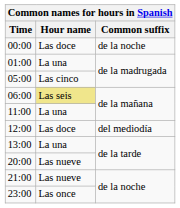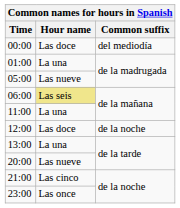 <table class="wikitable mw-collapsible autocollapse" style="float:right; margin-left:1em">
 <tr>
 <th colspan=3>Common names for hours in <a href='#'>Spanish</a></th>
 </tr>
 <tr>
 <th>Time</th>
 <th>Hour name</th>
 <th>Common suffix</th>
 </tr>
 <tr>
 <td>00:00</td>
 <td>Las doce</td>
-<td>de la noche</td>
+<td>del mediodía</td>
 </tr>
 <tr>
 <td>01:00</td>
 <td>La una</td>
 <td rowspan=2>de la madrugada</td>
 </tr>
 <tr>
 <td>05:00</td>
-<td>Las cinco</td>
+<td>Las nueve</td>
 </tr>
 <tr>
 <td>06:00</td>
 <td style="background: khaki;">Las seis</td>
 <td rowspan=2>de la mañana</td>
 </tr>
 <tr>
 <td>11:00</td>
 <td>La una</td>
 </tr>
 <tr>
 <td>12:00</td>
 <td>Las doce</td>
-<td>del mediodía</td>
+<td>de la noche</td>
 </tr>
 <tr>
 <td>13:00</td>
 <td>La una</td>
 <td rowspan=2>de la tarde</td>
 </tr>
 <tr>
 <td>20:00</td>
 <td>Las nueve</td>
 </tr>
 <tr>
 <td>21:00</td>
-<td>Las nueve</td>
+<td>Las cinco</td>
 <td rowspan=2>de la noche</td>
 </tr>
 <tr>
 <td>23:00</td>
 <td>Las once</td>
 </tr>
 </table>
